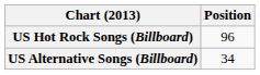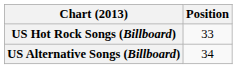 <table class="wikitable plainrowheaders sortable">
 <tr>
 <th>Chart (2013)</th>
 <th>Position</th>
 </tr>
 <tr>
 <th scope="row">US Hot Rock Songs (<em>Billboard</em>)</th>
-<td style="text-align:center;">96</td>
+<td style="text-align:center;">33</td>
 </tr>
 <tr>
 <th scope="row">US Alternative Songs (<em>Billboard</em>)</th>
 <td style="text-align:center;">34</td>
 </tr>
 </table>
